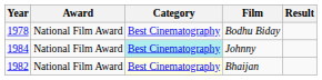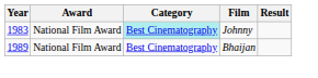 <table class="wikitable" style="font-size: 95%;">
 <tr>
 <th>Year</th>
 <th>Award</th>
 <th>Category</th>
 <th>Film</th>
 <th>Result</th>
 </tr>
 <tr>
-<td><a href='#'>1978</a></td>
-<td>National Film Award</td>
-<td><a href='#'>Best Cinematography</a></td>
-<td><em>Bodhu Biday</em></td>
-<td></td>
-</tr>
-<tr>
-<td><a href='#'>1984</a></td>
+<td><a href='#'>1983</a></td>
 <td>National Film Award</td>
 <td style="background: paleturquoise;"><a href='#'>Best Cinematography</a></td>
 <td><em>Johnny</em></td>
 <td></td>
 </tr>
 <tr>
-<td><a href='#'>1982</a></td>
+<td><a href='#'>1989</a></td>
 <td>National Film Award</td>
-<td style="background: lightyellow;"><a href='#'>Best Cinematography</a></td>
+<td><a href='#'>Best Cinematography</a></td>
 <td><em>Bhaijan</em></td>
 <td></td>
 </tr>
 </table>
